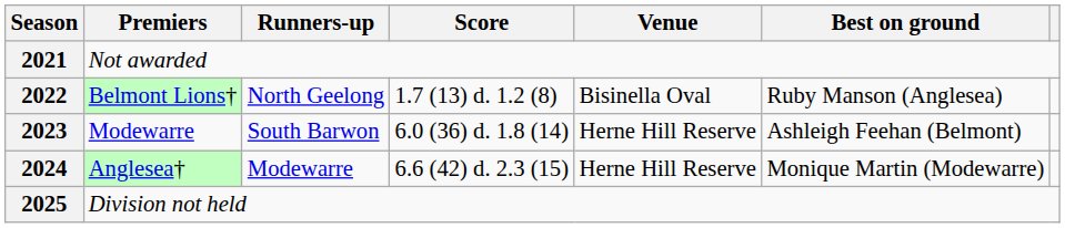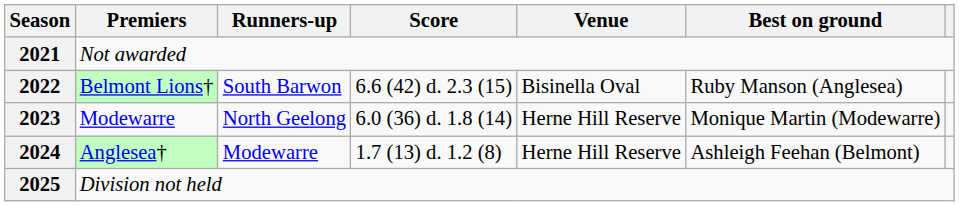 <table class="wikitable sortable">
 <tr>
 <th>Season</th>
 <th>Premiers</th>
 <th>Runners-up</th>
 <th>Score</th>
 <th>Venue</th>
 <th>Best on ground</th>
 <th></th>
 </tr>
 <tr>
 <th>2021</th>
 <td colspan=6><em>Not awarded</em></td>
 </tr>
 <tr>
 <th>2022</th>
 <td style="background:#C0FFC0;"><a href='#'>Belmont Lions</a>†</td>
-<td><a href='#'>North Geelong</a></td>
-<td>1.7 (13) d. 1.2 (8)</td>
+<td><a href='#'>South Barwon</a></td>
+<td>6.6 (42) d. 2.3 (15)</td>
 <td>Bisinella Oval</td>
 <td>Ruby Manson (Anglesea)</td>
 <td></td>
 </tr>
 <tr>
 <th>2023</th>
 <td><a href='#'>Modewarre</a></td>
-<td><a href='#'>South Barwon</a></td>
+<td><a href='#'>North Geelong</a></td>
 <td>6.0 (36) d. 1.8 (14)</td>
 <td>Herne Hill Reserve</td>
-<td>Ashleigh Feehan (Belmont)</td>
+<td>Monique Martin (Modewarre)</td>
 <td></td>
 </tr>
 <tr>
 <th>2024</th>
 <td style="background:#C0FFC0;"><a href='#'>Anglesea</a>†</td>
 <td><a href='#'>Modewarre</a></td>
-<td>6.6 (42) d. 2.3 (15)</td>
+<td>1.7 (13) d. 1.2 (8)</td>
 <td>Herne Hill Reserve</td>
-<td>Monique Martin (Modewarre)</td>
+<td>Ashleigh Feehan (Belmont)</td>
 <td></td>
 </tr>
 <tr>
 <th>2025</th>
 <td colspan=6><em>Division not held</em></td>
 </tr>
 </table>
